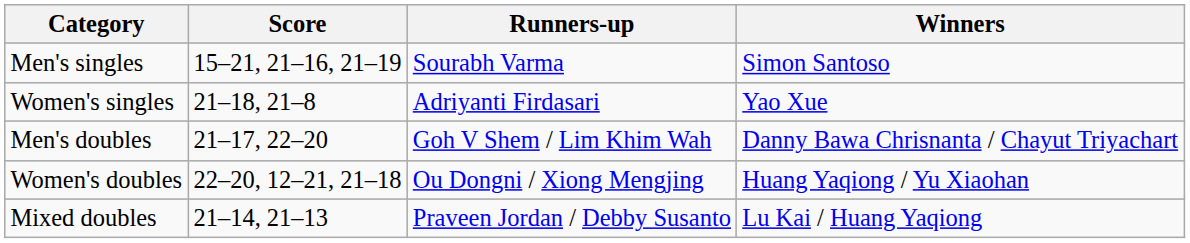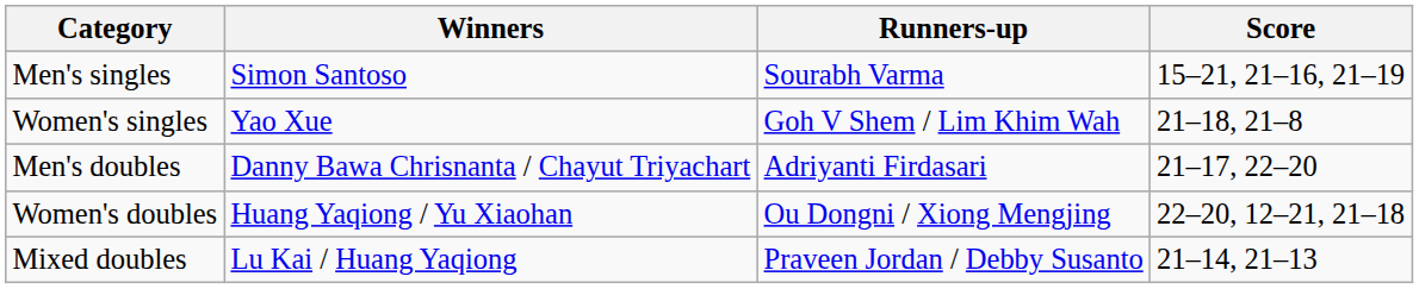 <table class=wikitable style="white-space:nowrap;">
 <tr>
 <th>Category</th>
+<th>Winners</th>
+<th>Runners-up</th>
 <th>Score</th>
-<th>Runners-up</th>
-<th>Winners</th>
 </tr>
 <tr>
 <td>Men's singles</td>
+<td> <a href='#'>Simon Santoso</a></td>
+<td> <a href='#'>Sourabh Varma</a></td>
 <td>15–21, 21–16, 21–19</td>
-<td> <a href='#'>Sourabh Varma</a></td>
-<td> <a href='#'>Simon Santoso</a></td>
 </tr>
 <tr>
 <td>Women's singles</td>
+<td> <a href='#'>Yao Xue</a></td>
+<td> <a href='#'>Goh V Shem</a> / <a href='#'>Lim Khim Wah</a></td>
 <td>21–18, 21–8</td>
-<td> <a href='#'>Adriyanti Firdasari</a></td>
-<td> <a href='#'>Yao Xue</a></td>
 </tr>
 <tr>
 <td>Men's doubles</td>
+<td> <a href='#'>Danny Bawa Chrisnanta</a> / <a href='#'>Chayut Triyachart</a></td>
+<td> <a href='#'>Adriyanti Firdasari</a></td>
 <td>21–17, 22–20</td>
-<td> <a href='#'>Goh V Shem</a> / <a href='#'>Lim Khim Wah</a></td>
-<td> <a href='#'>Danny Bawa Chrisnanta</a> / <a href='#'>Chayut Triyachart</a></td>
 </tr>
 <tr>
 <td>Women's doubles</td>
+<td> <a href='#'>Huang Yaqiong</a> / <a href='#'>Yu Xiaohan</a></td>
+<td> <a href='#'>Ou Dongni</a> / <a href='#'>Xiong Mengjing</a></td>
 <td>22–20, 12–21, 21–18</td>
-<td> <a href='#'>Ou Dongni</a> / <a href='#'>Xiong Mengjing</a></td>
-<td> <a href='#'>Huang Yaqiong</a> / <a href='#'>Yu Xiaohan</a></td>
 </tr>
 <tr>
 <td>Mixed doubles</td>
+<td> <a href='#'>Lu Kai</a> / <a href='#'>Huang Yaqiong</a></td>
+<td> <a href='#'>Praveen Jordan</a> / <a href='#'>Debby Susanto</a></td>
 <td>21–14, 21–13</td>
-<td> <a href='#'>Praveen Jordan</a> / <a href='#'>Debby Susanto</a></td>
-<td> <a href='#'>Lu Kai</a> / <a href='#'>Huang Yaqiong</a></td>
 </tr>
 </table>
